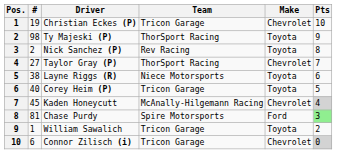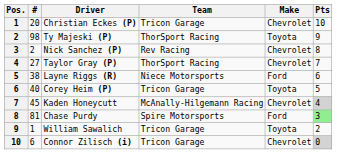 <table class="wikitable" style="font-size:95%">
 <tr>
 <th>Pos.</th>
 <th>#</th>
 <th>Driver</th>
 <th>Team</th>
 <th>Make</th>
 <th>Pts</th>
 </tr>
 <tr>
 <th>1</th>
-<td>19</td>
+<td>20</td>
 <td>Christian Eckes <strong>(P)</strong></td>
 <td>Tricon Garage</td>
 <td>Chevrolet</td>
 <td>10</td>
 </tr>
 <tr>
 <th>2</th>
 <td>98</td>
 <td>Ty Majeski <strong>(P)</strong></td>
 <td>ThorSport Racing</td>
 <td>Toyota</td>
 <td>9</td>
 </tr>
 <tr>
 <th>3</th>
 <td>2</td>
 <td>Nick Sanchez <strong>(P)</strong></td>
 <td>Rev Racing</td>
-<td>Toyota</td>
+<td>Chevrolet</td>
 <td>8</td>
 </tr>
 <tr>
 <th>4</th>
 <td>27</td>
 <td>Taylor Gray <strong>(P)</strong></td>
 <td>ThorSport Racing</td>
 <td>Chevrolet</td>
 <td>7</td>
 </tr>
 <tr>
 <th>5</th>
 <td>38</td>
 <td>Layne Riggs <strong>(R)</strong></td>
 <td>Niece Motorsports</td>
-<td>Toyota</td>
+<td>Ford</td>
 <td>6</td>
 </tr>
 <tr>
 <th>6</th>
 <td>40</td>
 <td>Corey Heim <strong>(P)</strong></td>
 <td>Tricon Garage</td>
 <td>Toyota</td>
 <td>5</td>
 </tr>
 <tr>
 <th>7</th>
 <td>45</td>
 <td>Kaden Honeycutt</td>
 <td>McAnally-Hilgemann Racing</td>
 <td>Chevrolet</td>
 <td style="background: lightgrey;">4</td>
 </tr>
 <tr>
 <th>8</th>
 <td>81</td>
 <td>Chase Purdy</td>
 <td>Spire Motorsports</td>
 <td>Ford</td>
 <td style="background: lightgreen;">3</td>
 </tr>
 <tr>
 <th>9</th>
 <td>1</td>
 <td>William Sawalich</td>
 <td>Tricon Garage</td>
 <td>Toyota</td>
 <td>2</td>
 </tr>
 <tr>
 <th>10</th>
 <td>6</td>
 <td>Connor Zilisch <strong>(i)</strong></td>
 <td>Tricon Garage</td>
 <td>Chevrolet</td>
 <td style="background: lightgrey;">0</td>
 </tr>
 </table>
